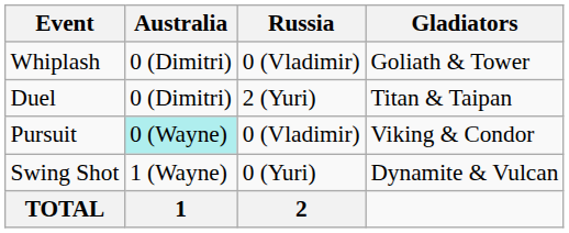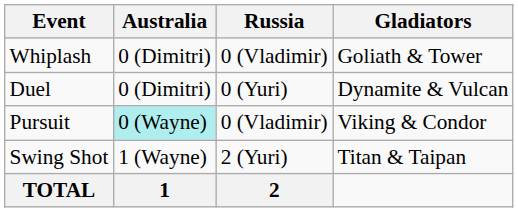 <table class="wikitable">
 <tr>
 <th>Event</th>
 <th>Australia</th>
 <th>Russia</th>
 <th>Gladiators</th>
 </tr>
 <tr>
 <td>Whiplash</td>
 <td>0 (Dimitri)</td>
 <td>0 (Vladimir)</td>
 <td>Goliath & Tower</td>
 </tr>
 <tr>
 <td>Duel</td>
 <td>0 (Dimitri)</td>
-<td>2 (Yuri)</td>
-<td>Titan & Taipan</td>
+<td>0 (Yuri)</td>
+<td>Dynamite & Vulcan</td>
 </tr>
 <tr>
 <td>Pursuit</td>
 <td style="background: paleturquoise;">0 (Wayne)</td>
 <td>0 (Vladimir)</td>
 <td>Viking & Condor</td>
 </tr>
 <tr>
 <td>Swing Shot</td>
 <td>1 (Wayne)</td>
-<td>0 (Yuri)</td>
-<td>Dynamite & Vulcan</td>
+<td>2 (Yuri)</td>
+<td>Titan & Taipan</td>
 </tr>
 <tr>
 <th>TOTAL</th>
 <th>1</th>
 <th>2</th>
 </tr>
 </table>
